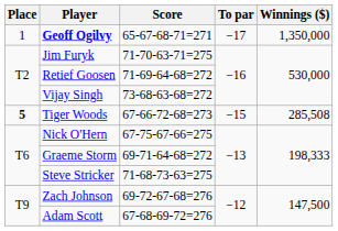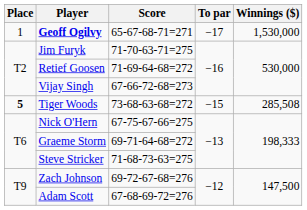 <table class="wikitable">
 <tr>
 <th>Place</th>
 <th>Player</th>
 <th>Score</th>
 <th>To par</th>
 <th>Winnings ($)</th>
 </tr>
 <tr>
 <td align="center">1</td>
 <td> <strong><a href='#'>Geoff Ogilvy</a></strong></td>
 <td>65-67-68-71=271</td>
 <td align=center>−17</td>
-<td align="right">1,350,000</td>
+<td align="right">1,530,000</td>
 </tr>
 <tr>
 <td rowspan="3" align="center">T2</td>
 <td> <a href='#'>Jim Furyk</a></td>
 <td>71-70-63-71=275</td>
 <td rowspan="3" align=center>−16</td>
 <td rowspan="3" align="right">530,000</td>
 </tr>
 <tr>
 <td> <a href='#'>Retief Goosen</a></td>
 <td>71-69-64-68=272</td>
 </tr>
 <tr>
 <td> <a href='#'>Vijay Singh</a></td>
-<td>73-68-63-68=272</td>
+<td>67-66-72-68=273</td>
 </tr>
 <tr>
 <td align="center"><strong>5</strong></td>
 <td> <a href='#'>Tiger Woods</a></td>
-<td>67-66-72-68=273</td>
+<td>73-68-63-68=272</td>
 <td align=center>−15</td>
 <td align="right">285,508</td>
 </tr>
 <tr>
 <td rowspan="3" align="center">T6</td>
 <td> <a href='#'>Nick O'Hern</a></td>
 <td>67-75-67-66=275</td>
 <td rowspan="3" align=center>−13</td>
 <td rowspan="3" align="right">198,333</td>
 </tr>
 <tr>
 <td> <a href='#'>Graeme Storm</a></td>
 <td>69-71-64-68=272</td>
 </tr>
 <tr>
 <td> <a href='#'>Steve Stricker</a></td>
 <td>71-68-73-63=275</td>
 </tr>
 <tr>
 <td rowspan="2" align="center">T9</td>
 <td> <a href='#'>Zach Johnson</a></td>
 <td>69-72-67-68=276</td>
 <td rowspan="2" align=center>−12</td>
 <td rowspan="2" align="right">147,500</td>
 </tr>
 <tr>
 <td> <a href='#'>Adam Scott</a></td>
 <td>67-68-69-72=276</td>
 </tr>
 </table>
